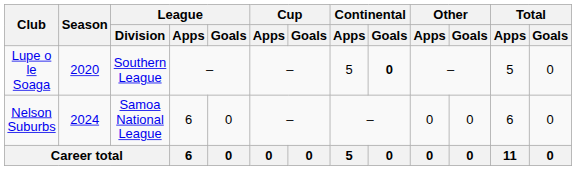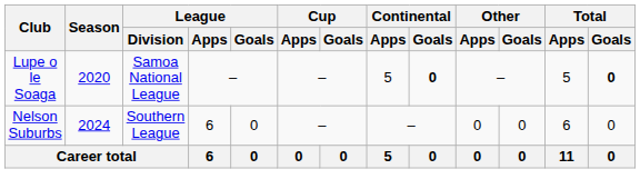 <table class="wikitable" style="text-align: center;">
 <tr>
 <th rowspan=2>Club</th>
 <th rowspan=2>Season</th>
 <th colspan=3>League</th>
 <th colspan=2>Cup</th>
 <th colspan=2>Continental</th>
 <th colspan=2>Other</th>
 <th colspan=2>Total</th>
 </tr>
 <tr>
 <th>Division</th>
 <th>Apps</th>
 <th>Goals</th>
 <th>Apps</th>
 <th>Goals</th>
 <th>Apps</th>
 <th>Goals</th>
 <th>Apps</th>
 <th>Goals</th>
 <th>Apps</th>
 <th>Goals</th>
 </tr>
 <tr>
 <td><a href='#'>Lupe o le Soaga</a></td>
 <td><a href='#'>2020</a></td>
-<td><a href='#'>Southern League</a></td>
+<td><a href='#'>Samoa National League</a></td>
 <td colspan="2">–</td>
 <td colspan="2">–</td>
 <td>5</td>
 <td><strong>0</strong></td>
 <td colspan="2">–</td>
 <td>5</td>
-<td>0</td>
+<td><strong>0</strong></td>
 </tr>
 <tr>
 <td><a href='#'>Nelson Suburbs</a></td>
 <td><a href='#'>2024</a></td>
-<td><a href='#'>Samoa National League</a></td>
+<td><a href='#'>Southern League</a></td>
 <td>6</td>
 <td>0</td>
 <td colspan="2">–</td>
 <td colspan="2">–</td>
 <td>0</td>
 <td>0</td>
 <td>6</td>
 <td>0</td>
 </tr>
 <tr>
 <th colspan=3>Career total</th>
 <th>6</th>
 <th>0</th>
 <th>0</th>
 <th>0</th>
 <th>5</th>
 <th>0</th>
 <th>0</th>
 <th>0</th>
 <th>11</th>
 <th>0</th>
 </tr>
 </table>
